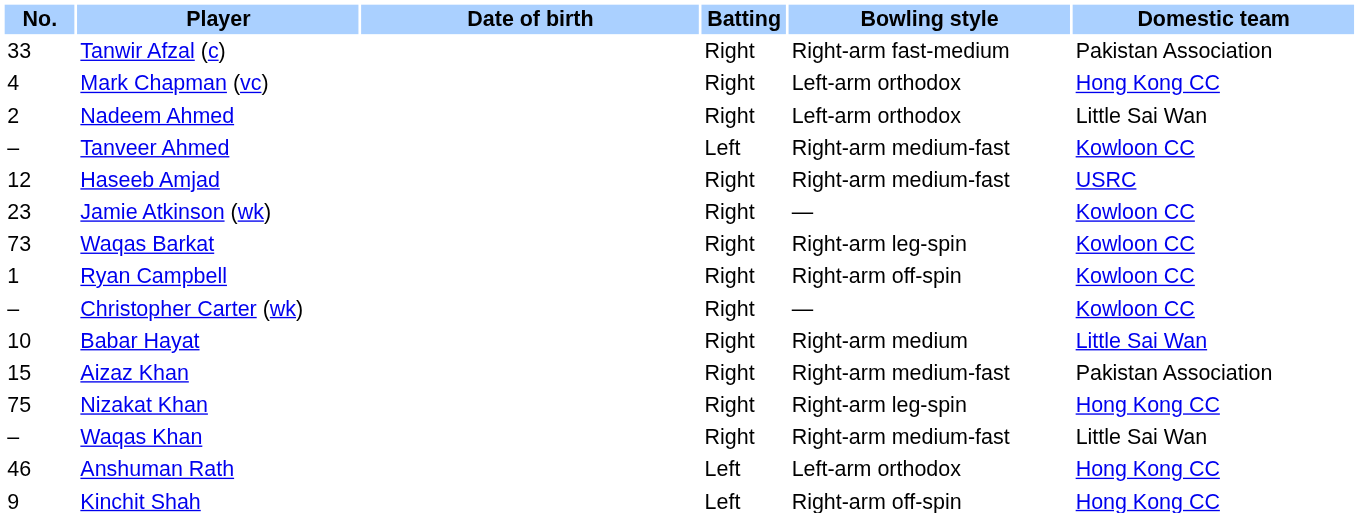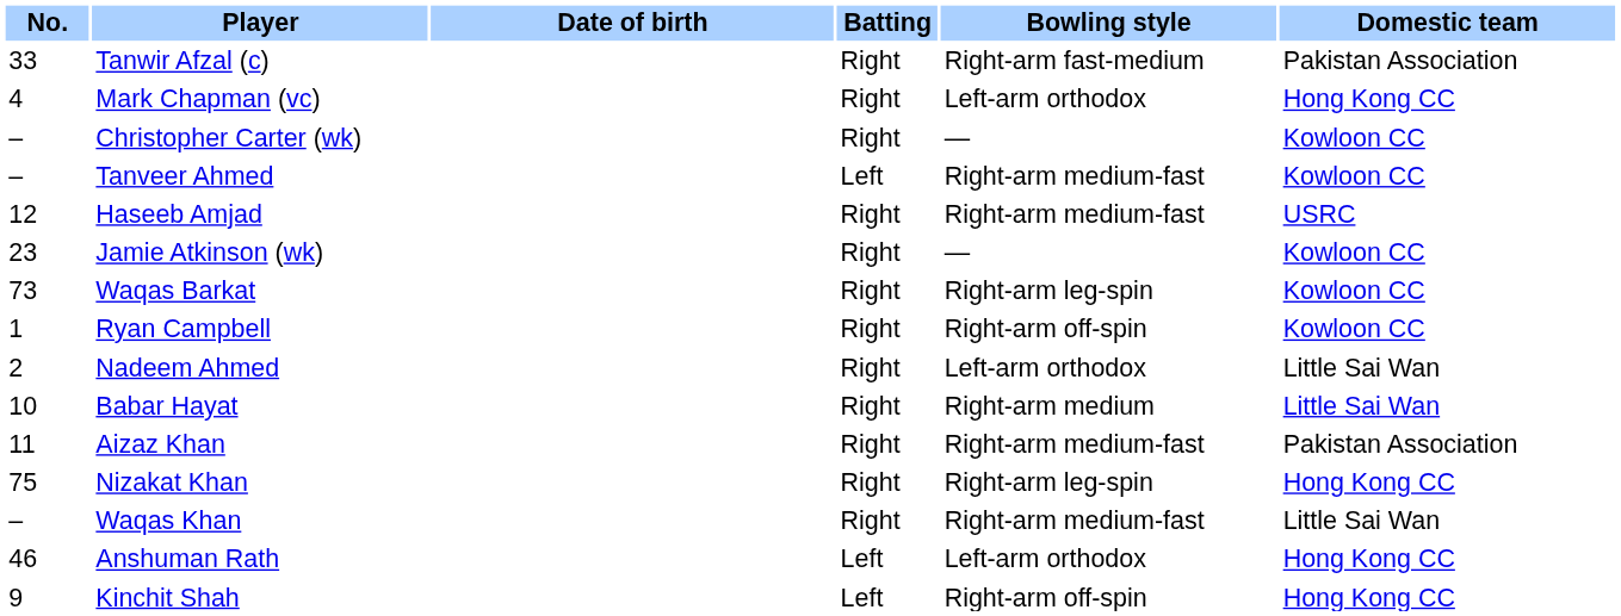 <table class="sortable" style="width:80%;" border="0" cellspacing="2" cellpadding="2">
 <tr style="background:#aad0ff;">
 <th scope="col" width="5%">No.</th>
 <th width=20%>Player</th>
 <th width=24%>Date of birth</th>
 <th width=6%>Batting</th>
 <th width=20%>Bowling style</th>
 <th width=20%>Domestic team</th>
 </tr>
 <tr>
 <td>33</td>
 <td><a href='#'>Tanwir Afzal</a> (<a href='#'>c</a>)</td>
 <td></td>
 <td>Right</td>
 <td>Right-arm fast-medium</td>
 <td>Pakistan Association</td>
 </tr>
 <tr>
 <td>4</td>
 <td><a href='#'>Mark Chapman</a> (<a href='#'>vc</a>)</td>
 <td></td>
 <td>Right</td>
 <td>Left-arm orthodox</td>
 <td><a href='#'>Hong Kong CC</a></td>
 </tr>
 <tr>
-<td>2</td>
-<td><a href='#'>Nadeem Ahmed</a></td>
+<td>–</td>
+<td><a href='#'>Christopher Carter</a> (<a href='#'>wk</a>)</td>
 <td></td>
 <td>Right</td>
-<td>Left-arm orthodox</td>
-<td>Little Sai Wan</td>
+<td>—</td>
+<td><a href='#'>Kowloon CC</a></td>
 </tr>
 <tr>
 <td>–</td>
 <td><a href='#'>Tanveer Ahmed</a></td>
 <td></td>
 <td>Left</td>
 <td>Right-arm medium-fast</td>
 <td><a href='#'>Kowloon CC</a></td>
 </tr>
 <tr>
 <td>12</td>
 <td><a href='#'>Haseeb Amjad</a></td>
 <td></td>
 <td>Right</td>
 <td>Right-arm medium-fast</td>
 <td><a href='#'>USRC</a></td>
 </tr>
 <tr>
 <td>23</td>
 <td><a href='#'>Jamie Atkinson</a> (<a href='#'>wk</a>)</td>
 <td></td>
 <td>Right</td>
 <td>—</td>
 <td><a href='#'>Kowloon CC</a></td>
 </tr>
 <tr>
 <td>73</td>
 <td><a href='#'>Waqas Barkat</a></td>
 <td></td>
 <td>Right</td>
 <td>Right-arm leg-spin</td>
 <td><a href='#'>Kowloon CC</a></td>
 </tr>
 <tr>
 <td>1</td>
 <td><a href='#'>Ryan Campbell</a></td>
 <td></td>
 <td>Right</td>
 <td>Right-arm off-spin</td>
 <td><a href='#'>Kowloon CC</a></td>
 </tr>
 <tr>
-<td>–</td>
-<td><a href='#'>Christopher Carter</a> (<a href='#'>wk</a>)</td>
+<td>2</td>
+<td><a href='#'>Nadeem Ahmed</a></td>
 <td></td>
 <td>Right</td>
-<td>—</td>
-<td><a href='#'>Kowloon CC</a></td>
+<td>Left-arm orthodox</td>
+<td>Little Sai Wan</td>
 </tr>
 <tr>
 <td>10</td>
 <td><a href='#'>Babar Hayat</a></td>
 <td></td>
 <td>Right</td>
 <td>Right-arm medium</td>
 <td><a href='#'>Little Sai Wan</a></td>
 </tr>
 <tr>
-<td>15</td>
+<td>11</td>
 <td><a href='#'>Aizaz Khan</a></td>
 <td></td>
 <td>Right</td>
 <td>Right-arm medium-fast</td>
 <td>Pakistan Association</td>
 </tr>
 <tr>
 <td>75</td>
 <td><a href='#'>Nizakat Khan</a></td>
 <td></td>
 <td>Right</td>
 <td>Right-arm leg-spin</td>
 <td><a href='#'>Hong Kong CC</a></td>
 </tr>
 <tr>
 <td>–</td>
 <td><a href='#'>Waqas Khan</a></td>
 <td></td>
 <td>Right</td>
 <td>Right-arm medium-fast</td>
 <td>Little Sai Wan</td>
 </tr>
 <tr>
 <td>46</td>
 <td><a href='#'>Anshuman Rath</a></td>
 <td></td>
 <td>Left</td>
 <td>Left-arm orthodox</td>
 <td><a href='#'>Hong Kong CC</a></td>
 </tr>
 <tr>
 <td>9</td>
 <td><a href='#'>Kinchit Shah</a></td>
 <td></td>
 <td>Left</td>
 <td>Right-arm off-spin</td>
 <td><a href='#'>Hong Kong CC</a></td>
 </tr>
 <tr>
 </tr>
 </table>
